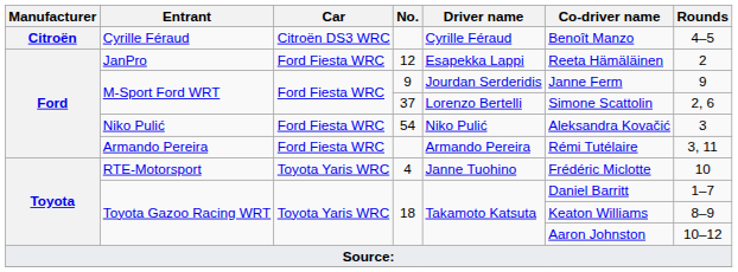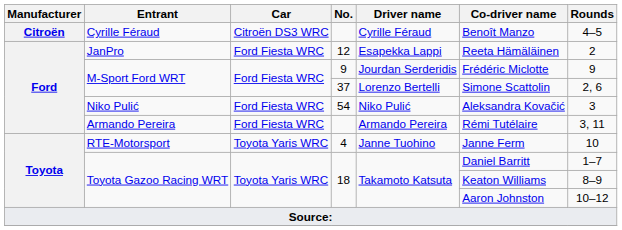 <table class="wikitable" style="font-size: 85%;">
 <tr>
 <th>Manufacturer</th>
 <th>Entrant</th>
 <th>Car</th>
 <th>No.</th>
 <th>Driver name</th>
 <th>Co-driver name</th>
 <th>Rounds</th>
 </tr>
 <tr>
 <th><a href='#'>Citroën</a></th>
 <td> <a href='#'>Cyrille Féraud</a></td>
 <td nowrap><a href='#'>Citroën DS3 WRC</a></td>
 <td align="center"></td>
 <td> <a href='#'>Cyrille Féraud</a></td>
 <td> <a href='#'>Benoît Manzo</a></td>
 <td align="center">4–5</td>
 </tr>
 <tr>
 <th rowspan="5"><a href='#'>Ford</a></th>
 <td> <a href='#'>JanPro</a></td>
 <td><a href='#'>Ford Fiesta WRC</a></td>
 <td align="center">12</td>
 <td> <a href='#'>Esapekka Lappi</a></td>
 <td> <a href='#'>Reeta Hämäläinen</a></td>
 <td align="center">2</td>
 </tr>
 <tr>
 <td rowspan="2"> <a href='#'>M-Sport Ford WRT</a></td>
 <td rowspan="2"><a href='#'>Ford Fiesta WRC</a></td>
 <td align="center">9</td>
 <td nowrap> <a href='#'>Jourdan Serderidis</a></td>
-<td> <a href='#'>Janne Ferm</a></td>
+<td> <a href='#'>Frédéric Miclotte</a></td>
 <td align="center">9</td>
 </tr>
 <tr>
 <td align="center">37</td>
 <td> <a href='#'>Lorenzo Bertelli</a></td>
 <td> <a href='#'>Simone Scattolin</a></td>
 <td align="center">2, 6</td>
 </tr>
 <tr>
 <td> <a href='#'>Niko Pulić</a></td>
 <td><a href='#'>Ford Fiesta WRC</a></td>
 <td align="center">54</td>
 <td> <a href='#'>Niko Pulić</a></td>
 <td nowrap> <a href='#'>Aleksandra Kovačić</a></td>
 <td align="center">3</td>
 </tr>
 <tr>
 <td> <a href='#'>Armando Pereira</a></td>
 <td><a href='#'>Ford Fiesta WRC</a></td>
 <td align="center"></td>
 <td> <a href='#'>Armando Pereira</a></td>
 <td> <a href='#'>Rémi Tutélaire</a></td>
 <td align="center">3, 11</td>
 </tr>
 <tr>
 <th rowspan="4"><a href='#'>Toyota</a></th>
 <td> <a href='#'>RTE-Motorsport</a></td>
 <td><a href='#'>Toyota Yaris WRC</a></td>
 <td align=center>4</td>
 <td> <a href='#'>Janne Tuohino</a></td>
-<td> <a href='#'>Frédéric Miclotte</a></td>
+<td> <a href='#'>Janne Ferm</a></td>
 <td align="center">10</td>
 </tr>
 <tr>
 <td rowspan="3"nowrap> <a href='#'>Toyota Gazoo Racing WRT</a></td>
 <td rowspan="3"><a href='#'>Toyota Yaris WRC</a></td>
 <td rowspan="3" align="center">18</td>
 <td rowspan="3"> <a href='#'>Takamoto Katsuta</a></td>
 <td> <a href='#'>Daniel Barritt</a></td>
 <td align="center">1–7</td>
 </tr>
 <tr>
 <td> <a href='#'>Keaton Williams</a></td>
 <td align="center">8–9</td>
 </tr>
 <tr>
 <td> <a href='#'>Aaron Johnston</a></td>
 <td align="center">10–12</td>
 </tr>
 <tr>
 <td colspan="7" style="background-color:#EAECF0;text-align:center"><strong>Source:</strong></td>
 </tr>
 <tr>
 </tr>
 </table>
